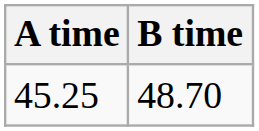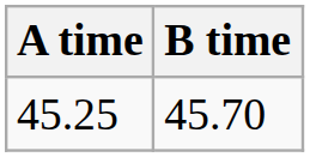 <table class="wikitable" border="1" align="upright">
 <tr>
 <th>A time</th>
 <th>B time</th>
 </tr>
 <tr>
 <td>45.25</td>
-<td>48.70</td>
+<td>45.70</td>
 </tr>
 </table>
